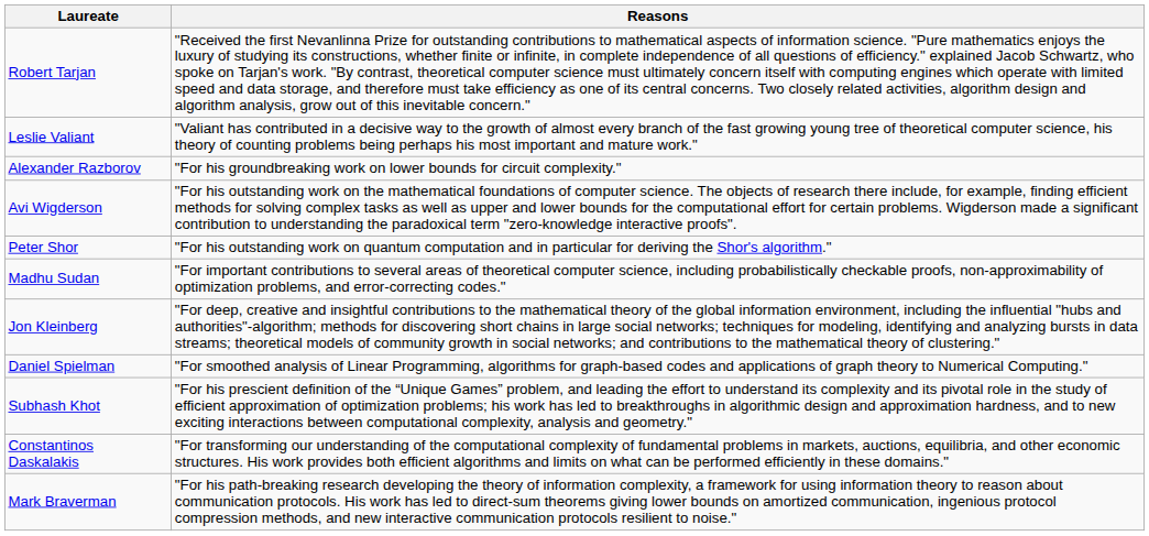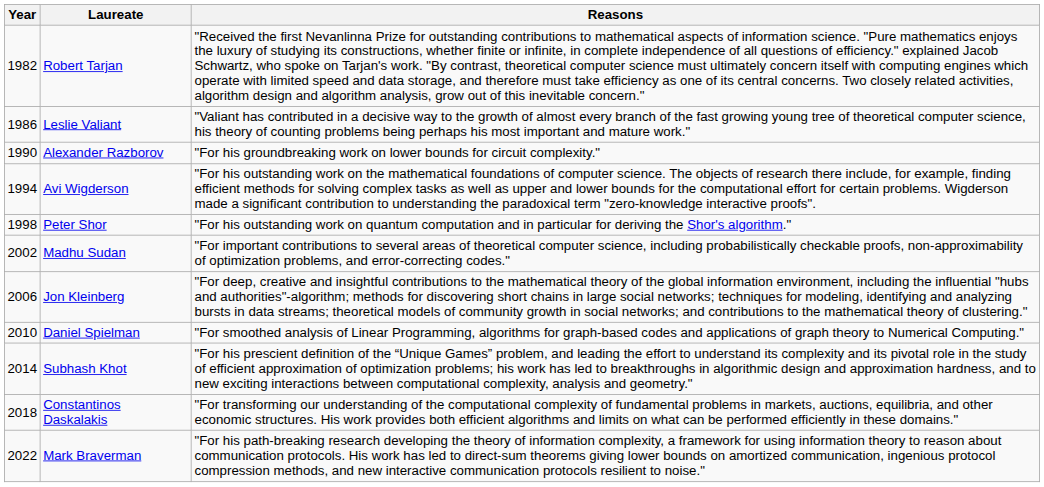 <table align="center" class="wikitable sortable">
 <tr>
+<th>Year</th>
 <th style="width:175px">Laureate</th>
 <th>Reasons</th>
 </tr>
 <tr>
+<td>1982</td>
 <td><a href='#'>Robert Tarjan</a></td>
 <td>"Received the first Nevanlinna Prize for outstanding contributions to mathematical aspects of information science. "Pure mathematics enjoys the luxury of studying its constructions, whether finite or infinite, in complete independence of all questions of efficiency." explained Jacob Schwartz, who spoke on Tarjan's work. "By contrast, theoretical computer science must ultimately concern itself with computing engines which operate with limited speed and data storage, and therefore must take efficiency as one of its central concerns. Two closely related activities, algorithm design and algorithm analysis, grow out of this inevitable concern."</td>
 </tr>
 <tr>
+<td>1986</td>
 <td><a href='#'>Leslie Valiant</a></td>
 <td>"Valiant has contributed in a decisive way to the growth of almost every branch of the fast growing young tree of theoretical computer science, his theory of counting problems being perhaps his most important and mature work."</td>
 </tr>
 <tr>
+<td>1990</td>
 <td><a href='#'>Alexander Razborov</a></td>
 <td>"For his groundbreaking work on lower bounds for circuit complexity."</td>
 </tr>
 <tr>
+<td>1994</td>
 <td><a href='#'>Avi Wigderson</a></td>
 <td>"For his outstanding work on the mathematical foundations of computer science. The objects of research there include, for example, finding efficient methods for solving complex tasks as well as upper and lower bounds for the computational effort for certain problems. Wigderson made a significant contribution to understanding the paradoxical term "zero-knowledge interactive proofs".</td>
 </tr>
 <tr>
+<td>1998</td>
 <td><a href='#'>Peter Shor</a></td>
 <td>"For his outstanding work on quantum computation and in particular for deriving the <a href='#'>Shor's algorithm</a>."</td>
 </tr>
 <tr>
+<td>2002</td>
 <td><a href='#'>Madhu Sudan</a></td>
 <td>"For important contributions to several areas of theoretical computer science, including probabilistically checkable proofs, non-approximability of optimization problems, and error-correcting codes."</td>
 </tr>
 <tr>
+<td>2006</td>
 <td><a href='#'>Jon Kleinberg</a></td>
 <td>"For deep, creative and insightful contributions to the mathematical theory of the global information environment, including the influential "hubs and authorities"-algorithm; methods for discovering short chains in large social networks; techniques for modeling, identifying and analyzing bursts in data streams; theoretical models of community growth in social networks; and contributions to the mathematical theory of clustering."</td>
 </tr>
 <tr>
+<td>2010</td>
 <td><a href='#'>Daniel Spielman</a></td>
 <td>"For smoothed analysis of Linear Programming, algorithms for graph-based codes and applications of graph theory to Numerical Computing."</td>
 </tr>
 <tr>
+<td>2014</td>
 <td><a href='#'>Subhash Khot</a></td>
 <td>"For his prescient definition of the “Unique Games” problem, and leading the effort to understand its complexity and its pivotal role in the study of efficient approximation of optimization problems; his work has led to breakthroughs in algorithmic design and approximation hardness, and to new exciting interactions between computational complexity, analysis and geometry."</td>
 </tr>
 <tr>
+<td>2018</td>
 <td><a href='#'>Constantinos Daskalakis</a></td>
 <td>"For transforming our understanding of the computational complexity of fundamental problems in markets, auctions, equilibria, and other economic structures. His work provides both efficient algorithms and limits on what can be performed efficiently in these domains."</td>
 </tr>
 <tr>
+<td>2022</td>
 <td><a href='#'>Mark Braverman</a></td>
 <td>"For his path-breaking research developing the theory of information complexity, a framework for using information theory to reason about communication protocols. His work has led to direct-sum theorems giving lower bounds on amortized communication, ingenious protocol compression methods, and new interactive communication protocols resilient to noise."</td>
 </tr>
 </table>
